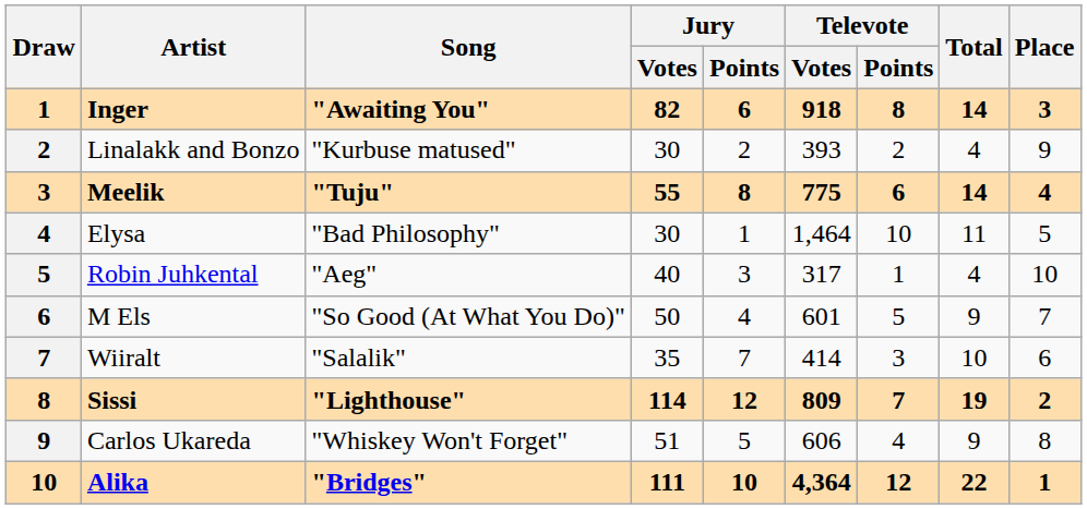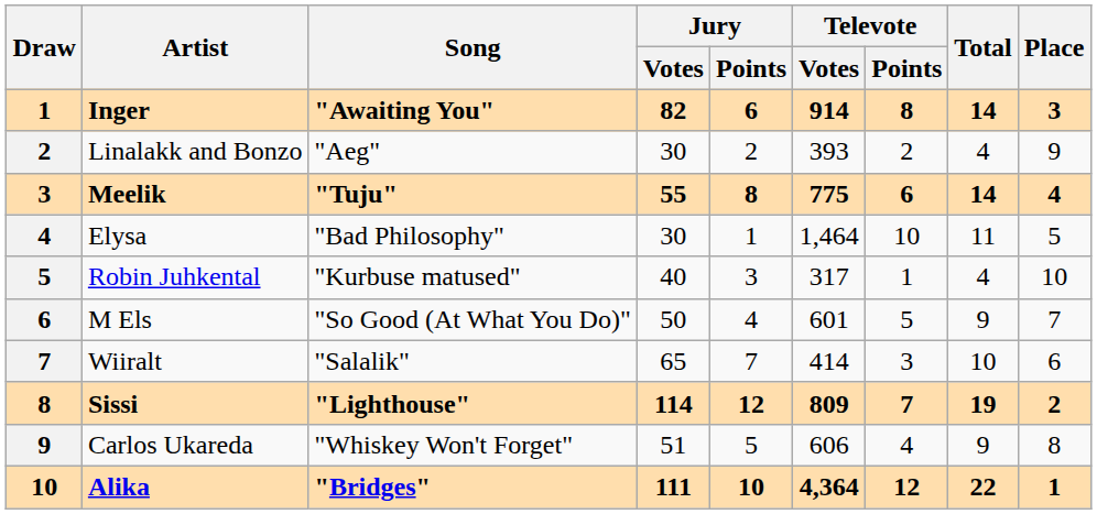 <table class="sortable wikitable plainrowheaders" style="margin: 1em auto 1em auto; text-align:center;">
 <tr>
 <th rowspan="2" scope="col">Draw</th>
 <th rowspan="2" scope="col">Artist</th>
 <th rowspan="2" scope="col">Song</th>
 <th colspan="2">Jury</th>
 <th colspan="2" scope="col">Televote</th>
 <th rowspan="2" scope="col">Total</th>
 <th rowspan="2" scope="col">Place</th>
 </tr>
 <tr>
 <th>Votes</th>
 <th>Points</th>
 <th>Votes</th>
 <th>Points</th>
 </tr>
 <tr style="font-weight:bold; background:navajowhite;">
 <th scope="row" style="text-align:center; font-weight:bold; background:navajowhite;">1</th>
 <td align="left" style="font-weight:bold; background:navajowhite;">Inger</td>
 <td align="left" style="font-weight:bold; background:navajowhite;">"Awaiting You"</td>
 <td>82</td>
 <td>6</td>
-<td>918</td>
+<td>914</td>
 <td>8</td>
 <td>14</td>
 <td>3</td>
 </tr>
 <tr>
 <th scope="row" style="text-align:center;">2</th>
 <td align="left">Linalakk and Bonzo</td>
-<td align="left">"Kurbuse matused"</td>
+<td align="left">"Aeg"</td>
 <td>30</td>
 <td>2</td>
 <td>393</td>
 <td>2</td>
 <td>4</td>
 <td>9</td>
 </tr>
 <tr style="font-weight:bold; background:navajowhite;">
 <th scope="row" style="text-align:center; font-weight:bold; background:navajowhite;">3</th>
 <td align="left">Meelik</td>
 <td align="left">"Tuju"</td>
 <td>55</td>
 <td>8</td>
 <td>775</td>
 <td>6</td>
 <td>14</td>
 <td>4</td>
 </tr>
 <tr>
 <th scope="row" style="text-align:center;">4</th>
 <td align="left">Elysa</td>
 <td align="left">"Bad Philosophy"</td>
 <td>30</td>
 <td>1</td>
 <td>1,464</td>
 <td>10</td>
 <td>11</td>
 <td>5</td>
 </tr>
 <tr>
 <th scope="row" style="text-align:center;">5</th>
 <td align="left"><a href='#'>Robin Juhkental</a></td>
-<td align="left">"Aeg"</td>
+<td align="left">"Kurbuse matused"</td>
 <td>40</td>
 <td>3</td>
 <td>317</td>
 <td>1</td>
 <td>4</td>
 <td>10</td>
 </tr>
 <tr>
 <th scope="row" style="text-align:center;">6</th>
 <td align="left">M Els</td>
 <td align="left">"So Good (At What You Do)"</td>
 <td>50</td>
 <td>4</td>
 <td>601</td>
 <td>5</td>
 <td>9</td>
 <td>7</td>
 </tr>
 <tr>
 <th scope="row" style="text-align:center;">7</th>
 <td align="left">Wiiralt</td>
 <td align="left">"Salalik"</td>
-<td>35</td>
+<td>65</td>
 <td>7</td>
 <td>414</td>
 <td>3</td>
 <td>10</td>
 <td>6</td>
 </tr>
 <tr style="font-weight:bold; background:navajowhite;">
 <th scope="row" style="text-align:center; font-weight:bold; background:navajowhite;">8</th>
 <td align="left">Sissi</td>
 <td align="left">"Lighthouse"</td>
 <td>114</td>
 <td>12</td>
 <td>809</td>
 <td>7</td>
 <td>19</td>
 <td>2</td>
 </tr>
 <tr>
 <th scope="row" style="text-align:center;">9</th>
 <td align="left">Carlos Ukareda</td>
 <td align="left">"Whiskey Won't Forget"</td>
 <td>51</td>
 <td>5</td>
 <td>606</td>
 <td>4</td>
 <td>9</td>
 <td>8</td>
 </tr>
 <tr style="font-weight:bold; background:navajowhite;">
 <th scope="row" style="text-align:center; font-weight:bold; background:navajowhite;">10</th>
 <td align="left"><a href='#'>Alika</a></td>
 <td align="left">"<a href='#'>Bridges</a>"</td>
 <td>111</td>
 <td>10</td>
 <td>4,364</td>
 <td>12</td>
 <td>22</td>
 <td>1</td>
 </tr>
 </table>
